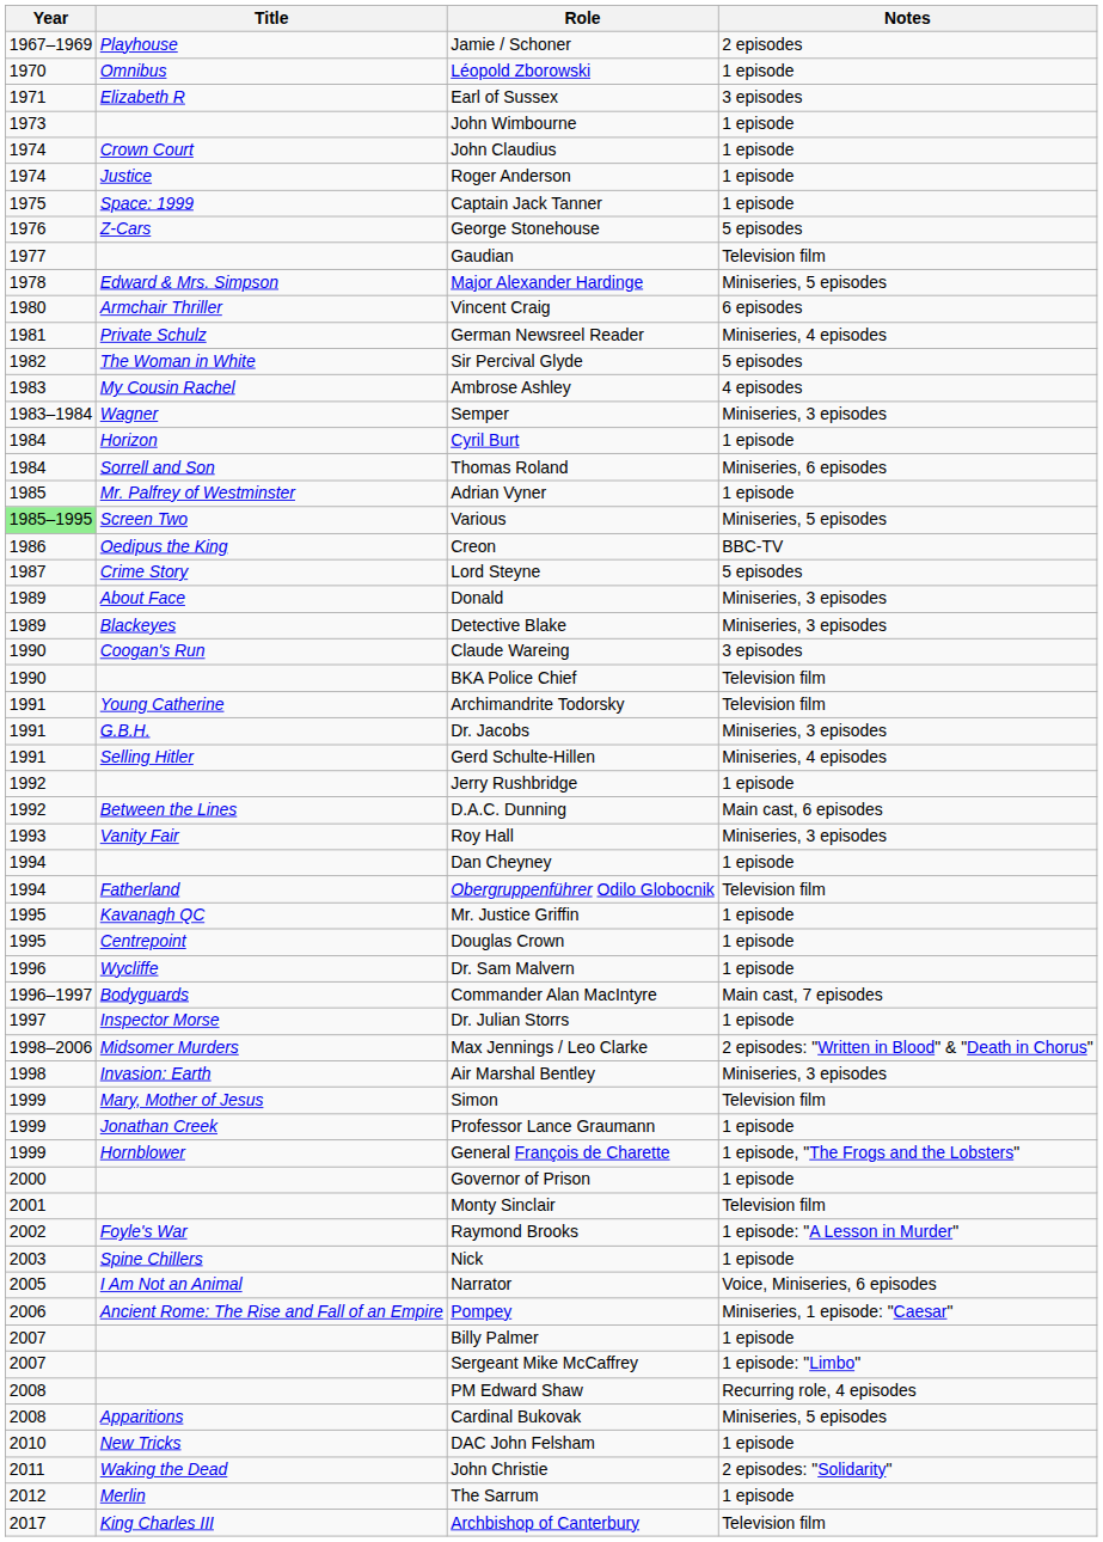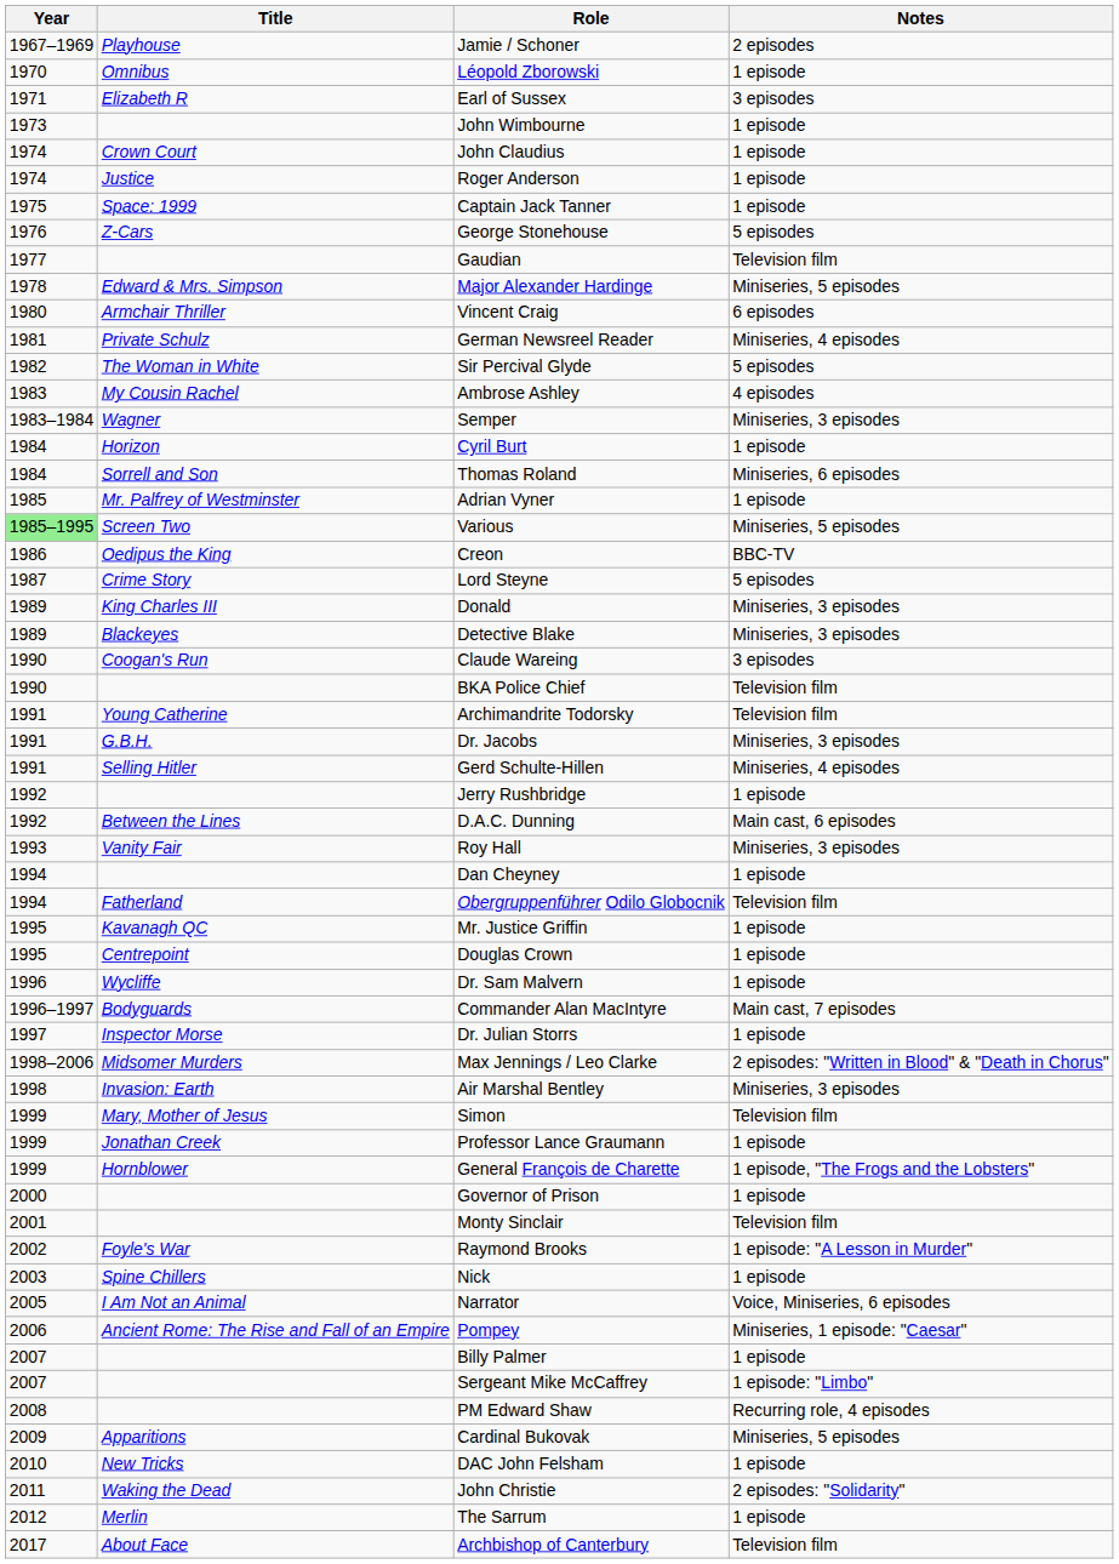 <table class="wikitable sortable">
 <tr>
 <th>Year</th>
 <th>Title</th>
 <th>Role</th>
 <th class="unsortable">Notes</th>
 </tr>
 <tr>
 <td>1967–1969</td>
 <td><em><a href='#'>Playhouse</a></em></td>
 <td>Jamie / Schoner</td>
 <td>2 episodes</td>
 </tr>
 <tr>
 <td>1970</td>
 <td><em><a href='#'>Omnibus</a></em></td>
 <td><a href='#'>Léopold Zborowski</a></td>
 <td>1 episode</td>
 </tr>
 <tr>
 <td>1971</td>
 <td><em><a href='#'>Elizabeth R</a></em></td>
 <td>Earl of Sussex</td>
 <td>3 episodes</td>
 </tr>
 <tr>
 <td>1973</td>
 <td><em></em></td>
 <td>John Wimbourne</td>
 <td>1 episode</td>
 </tr>
 <tr>
 <td>1974</td>
 <td><em><a href='#'>Crown Court</a></em></td>
 <td>John Claudius</td>
 <td>1 episode</td>
 </tr>
 <tr>
 <td>1974</td>
 <td><em><a href='#'>Justice</a></em></td>
 <td>Roger Anderson</td>
 <td>1 episode</td>
 </tr>
 <tr>
 <td>1975</td>
 <td><em><a href='#'>Space: 1999</a></em></td>
 <td>Captain Jack Tanner</td>
 <td>1 episode</td>
 </tr>
 <tr>
 <td>1976</td>
 <td><em><a href='#'>Z-Cars</a></em></td>
 <td>George Stonehouse</td>
 <td>5 episodes</td>
 </tr>
 <tr>
 <td>1977</td>
 <td><em></em></td>
 <td>Gaudian</td>
 <td>Television film</td>
 </tr>
 <tr>
 <td>1978</td>
 <td><em><a href='#'>Edward & Mrs. Simpson</a></em></td>
 <td><a href='#'>Major Alexander Hardinge</a></td>
 <td>Miniseries, 5 episodes</td>
 </tr>
 <tr>
 <td>1980</td>
 <td><em><a href='#'>Armchair Thriller</a></em></td>
 <td>Vincent Craig</td>
 <td>6 episodes</td>
 </tr>
 <tr>
 <td>1981</td>
 <td><em><a href='#'>Private Schulz</a></em></td>
 <td>German Newsreel Reader</td>
 <td>Miniseries, 4 episodes</td>
 </tr>
 <tr>
 <td>1982</td>
 <td><em><a href='#'>The Woman in White</a></em></td>
 <td>Sir Percival Glyde</td>
 <td>5 episodes</td>
 </tr>
 <tr>
 <td>1983</td>
 <td><em><a href='#'>My Cousin Rachel</a></em></td>
 <td>Ambrose Ashley</td>
 <td>4 episodes</td>
 </tr>
 <tr>
 <td>1983–1984</td>
 <td><em><a href='#'>Wagner</a></em></td>
 <td>Semper</td>
 <td>Miniseries, 3 episodes</td>
 </tr>
 <tr>
 <td>1984</td>
 <td><em><a href='#'>Horizon</a></em></td>
 <td><a href='#'>Cyril Burt</a></td>
 <td>1 episode</td>
 </tr>
 <tr>
 <td>1984</td>
 <td><em><a href='#'>Sorrell and Son</a></em></td>
 <td>Thomas Roland</td>
 <td>Miniseries, 6 episodes</td>
 </tr>
 <tr>
 <td>1985</td>
 <td><em><a href='#'>Mr. Palfrey of Westminster</a></em></td>
 <td>Adrian Vyner</td>
 <td>1 episode</td>
 </tr>
 <tr>
 <td style="background: lightgreen;">1985–1995</td>
 <td><em><a href='#'>Screen Two</a></em></td>
 <td>Various</td>
 <td>Miniseries, 5 episodes</td>
 </tr>
 <tr>
 <td>1986</td>
 <td><em><a href='#'>Oedipus the King</a></em></td>
 <td>Creon</td>
 <td>BBC-TV</td>
 </tr>
 <tr>
 <td>1987</td>
 <td><em><a href='#'>Crime Story</a></em></td>
 <td>Lord Steyne</td>
 <td>5 episodes</td>
 </tr>
 <tr>
 <td>1989</td>
-<td><em><a href='#'>About Face</a></em></td>
+<td><em><a href='#'>King Charles III</a></em></td>
 <td>Donald</td>
 <td>Miniseries, 3 episodes</td>
 </tr>
 <tr>
 <td>1989</td>
 <td><em><a href='#'>Blackeyes</a></em></td>
 <td>Detective Blake</td>
 <td>Miniseries, 3 episodes</td>
 </tr>
 <tr>
 <td>1990</td>
 <td><em><a href='#'>Coogan's Run</a></em></td>
 <td>Claude Wareing</td>
 <td>3 episodes</td>
 </tr>
 <tr>
 <td>1990</td>
 <td><em></em></td>
 <td>BKA Police Chief</td>
 <td>Television film</td>
 </tr>
 <tr>
 <td>1991</td>
 <td><em><a href='#'>Young Catherine</a></em></td>
 <td>Archimandrite Todorsky</td>
 <td>Television film</td>
 </tr>
 <tr>
 <td>1991</td>
 <td><em><a href='#'>G.B.H.</a></em></td>
 <td>Dr. Jacobs</td>
 <td>Miniseries, 3 episodes</td>
 </tr>
 <tr>
 <td>1991</td>
 <td><em><a href='#'>Selling Hitler</a></em></td>
 <td>Gerd Schulte-Hillen</td>
 <td>Miniseries, 4 episodes</td>
 </tr>
 <tr>
 <td>1992</td>
 <td><em></em></td>
 <td>Jerry Rushbridge</td>
 <td>1 episode</td>
 </tr>
 <tr>
 <td>1992</td>
 <td><em><a href='#'>Between the Lines</a></em></td>
 <td>D.A.C. Dunning</td>
 <td>Main cast, 6 episodes</td>
 </tr>
 <tr>
 <td>1993</td>
 <td><em><a href='#'>Vanity Fair</a></em></td>
 <td>Roy Hall</td>
 <td>Miniseries, 3 episodes</td>
 </tr>
 <tr>
 <td>1994</td>
 <td><em></em></td>
 <td>Dan Cheyney</td>
 <td>1 episode</td>
 </tr>
 <tr>
 <td>1994</td>
 <td><em><a href='#'>Fatherland</a></em></td>
 <td><em><a href='#'>Obergruppenführer</a></em> <a href='#'>Odilo Globocnik</a></td>
 <td>Television film</td>
 </tr>
 <tr>
 <td>1995</td>
 <td><em><a href='#'>Kavanagh QC</a></em></td>
 <td>Mr. Justice Griffin</td>
 <td>1 episode</td>
 </tr>
 <tr>
 <td>1995</td>
 <td><em><a href='#'>Centrepoint</a></em></td>
 <td>Douglas Crown</td>
 <td>1 episode</td>
 </tr>
 <tr>
 <td>1996</td>
 <td><em><a href='#'>Wycliffe</a></em></td>
 <td>Dr. Sam Malvern</td>
 <td>1 episode</td>
 </tr>
 <tr>
 <td>1996–1997</td>
 <td><em><a href='#'>Bodyguards</a></em></td>
 <td>Commander Alan MacIntyre</td>
 <td>Main cast, 7 episodes</td>
 </tr>
 <tr>
 <td>1997</td>
 <td><em><a href='#'>Inspector Morse</a></em></td>
 <td>Dr. Julian Storrs</td>
 <td>1 episode</td>
 </tr>
 <tr>
 <td>1998–2006</td>
 <td><em><a href='#'>Midsomer Murders</a></em></td>
 <td>Max Jennings / Leo Clarke</td>
 <td>2 episodes: "<a href='#'>Written in Blood</a>" & "<a href='#'>Death in Chorus</a>"</td>
 </tr>
 <tr>
 <td>1998</td>
 <td><em><a href='#'>Invasion: Earth</a></em></td>
 <td>Air Marshal  Bentley</td>
 <td>Miniseries, 3 episodes</td>
 </tr>
 <tr>
 <td>1999</td>
 <td><em><a href='#'>Mary, Mother of Jesus</a></em></td>
 <td>Simon</td>
 <td>Television film</td>
 </tr>
 <tr>
 <td>1999</td>
 <td><em><a href='#'>Jonathan Creek</a></em></td>
 <td>Professor Lance Graumann</td>
 <td>1 episode</td>
 </tr>
 <tr>
 <td>1999</td>
 <td><em><a href='#'>Hornblower</a></em></td>
 <td>General <a href='#'>François de Charette</a></td>
 <td>1 episode, "<a href='#'>The Frogs and the Lobsters</a>"</td>
 </tr>
 <tr>
 <td>2000</td>
 <td><em></em></td>
 <td>Governor of Prison</td>
 <td>1 episode</td>
 </tr>
 <tr>
 <td>2001</td>
 <td><em></em></td>
 <td>Monty Sinclair</td>
 <td>Television film</td>
 </tr>
 <tr>
 <td>2002</td>
 <td><em><a href='#'>Foyle's War</a></em></td>
 <td>Raymond Brooks</td>
 <td>1 episode: "<a href='#'>A Lesson in Murder</a>"</td>
 </tr>
 <tr>
 <td>2003</td>
 <td><em><a href='#'>Spine Chillers</a></em></td>
 <td>Nick</td>
 <td>1 episode</td>
 </tr>
 <tr>
 <td>2005</td>
 <td><em><a href='#'>I Am Not an Animal</a></em></td>
 <td>Narrator</td>
 <td>Voice, Miniseries, 6 episodes</td>
 </tr>
 <tr>
 <td>2006</td>
 <td><em><a href='#'>Ancient Rome: The Rise and Fall of an Empire</a></em></td>
 <td><a href='#'>Pompey</a></td>
 <td>Miniseries, 1 episode: "<a href='#'>Caesar</a>"</td>
 </tr>
 <tr>
 <td>2007</td>
 <td><em></em></td>
 <td>Billy Palmer</td>
 <td>1 episode</td>
 </tr>
 <tr>
 <td>2007</td>
 <td><em></em></td>
 <td>Sergeant Mike McCaffrey</td>
 <td>1 episode: "<a href='#'>Limbo</a>"</td>
 </tr>
 <tr>
 <td>2008</td>
 <td><em></em></td>
 <td>PM Edward Shaw</td>
 <td>Recurring role, 4 episodes</td>
 </tr>
 <tr>
-<td>2008</td>
+<td>2009</td>
 <td><em><a href='#'>Apparitions</a></em></td>
 <td>Cardinal Bukovak</td>
 <td>Miniseries, 5 episodes</td>
 </tr>
 <tr>
 <td>2010</td>
 <td><em><a href='#'>New Tricks</a></em></td>
 <td>DAC John Felsham</td>
 <td>1 episode</td>
 </tr>
 <tr>
 <td>2011</td>
 <td><em><a href='#'>Waking the Dead</a></em></td>
 <td>John Christie</td>
 <td>2 episodes: "<a href='#'>Solidarity</a>"</td>
 </tr>
 <tr>
 <td>2012</td>
 <td><em><a href='#'>Merlin</a></em></td>
 <td>The Sarrum</td>
 <td>1 episode</td>
 </tr>
 <tr>
 <td>2017</td>
-<td><em><a href='#'>King Charles III</a></em></td>
+<td><em><a href='#'>About Face</a></em></td>
 <td><a href='#'>Archbishop of Canterbury</a></td>
 <td>Television film</td>
 </tr>
 </table>
